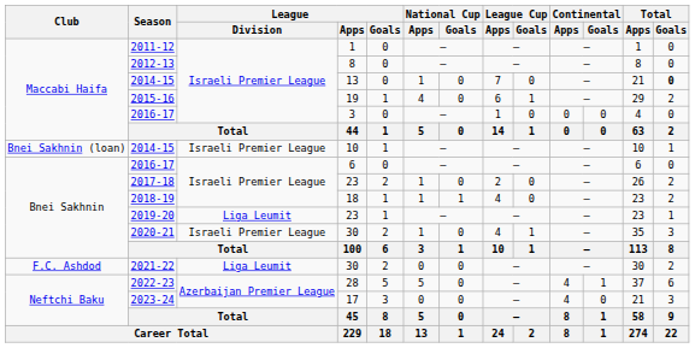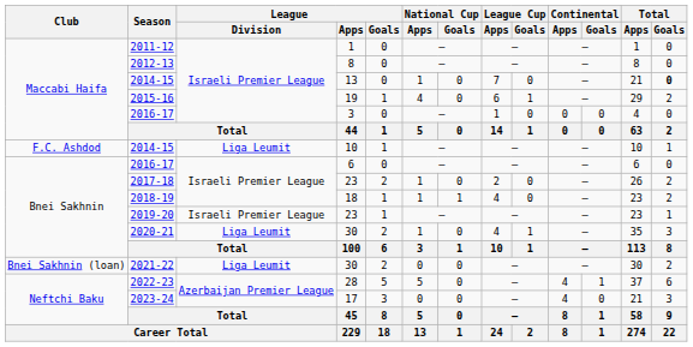 <table class="wikitable" border="1" style="text-align: center;">
 <tr>
 <th rowspan="2">Club</th>
 <th rowspan="2">Season</th>
 <th colspan="3">League</th>
 <th colspan="2">National Cup</th>
 <th colspan="2">League Cup</th>
 <th colspan="2">Continental</th>
 <th colspan="2">Total</th>
 </tr>
 <tr>
 <th>Division</th>
 <th>Apps</th>
 <th>Goals</th>
 <th>Apps</th>
 <th>Goals</th>
 <th>Apps</th>
 <th>Goals</th>
 <th>Apps</th>
 <th>Goals</th>
 <th>Apps</th>
 <th>Goals</th>
 </tr>
 <tr>
 <td rowspan="6"><a href='#'>Maccabi Haifa</a></td>
 <td><a href='#'>2011-12</a></td>
 <td rowspan="5"><a href='#'>Israeli Premier League</a></td>
 <td>1</td>
 <td>0</td>
 <td colspan="2">—</td>
 <td colspan="2">—</td>
 <td colspan="2">—</td>
 <td>1</td>
 <td>0</td>
 </tr>
 <tr>
 <td><a href='#'>2012-13</a></td>
 <td>8</td>
 <td>0</td>
 <td colspan="2">—</td>
 <td colspan="2">—</td>
 <td colspan="2">—</td>
 <td>8</td>
 <td>0</td>
 </tr>
 <tr>
 <td><a href='#'>2014-15</a></td>
 <td>13</td>
 <td>0</td>
 <td>1</td>
 <td>0</td>
 <td>7</td>
 <td>0</td>
 <td colspan="2">—</td>
 <td>21</td>
 <td><strong>0</strong></td>
 </tr>
 <tr>
 <td><a href='#'>2015-16</a></td>
 <td>19</td>
 <td>1</td>
 <td>4</td>
 <td>0</td>
 <td>6</td>
 <td>1</td>
 <td colspan="2">—</td>
 <td>29</td>
 <td>2</td>
 </tr>
 <tr>
 <td><a href='#'>2016-17</a></td>
 <td>3</td>
 <td>0</td>
 <td colspan="2">—</td>
 <td>1</td>
 <td>0</td>
 <td>0</td>
 <td>0</td>
 <td>4</td>
 <td>0</td>
 </tr>
 <tr>
 <th colspan="2">Total</th>
 <th>44</th>
 <th>1</th>
 <th>5</th>
 <th>0</th>
 <th>14</th>
 <th>1</th>
 <th>0</th>
 <th>0</th>
 <th>63</th>
 <th>2</th>
 </tr>
 <tr>
-<td><a href='#'>Bnei Sakhnin</a> (loan)</td>
+<td><a href='#'>F.C. Ashdod</a></td>
 <td><a href='#'>2014-15</a></td>
-<td>Israeli Premier League</td>
+<td><a href='#'>Liga Leumit</a></td>
 <td>10</td>
 <td>1</td>
 <td colspan="2">—</td>
 <td colspan="2">—</td>
 <td colspan="2">—</td>
 <td>10</td>
 <td>1</td>
 </tr>
 <tr>
 <td rowspan="6">Bnei Sakhnin</td>
 <td><a href='#'>2016-17</a></td>
 <td rowspan="3">Israeli Premier League</td>
 <td>6</td>
 <td>0</td>
 <td colspan="2">—</td>
 <td colspan="2">—</td>
 <td colspan="2">—</td>
 <td>6</td>
 <td>0</td>
 </tr>
 <tr>
 <td><a href='#'>2017-18</a></td>
 <td>23</td>
 <td>2</td>
 <td>1</td>
 <td>0</td>
 <td>2</td>
 <td>0</td>
 <td colspan="2">—</td>
 <td>26</td>
 <td>2</td>
 </tr>
 <tr>
 <td><a href='#'>2018-19</a></td>
 <td>18</td>
 <td>1</td>
 <td>1</td>
 <td>1</td>
 <td>4</td>
 <td>0</td>
 <td colspan="2">—</td>
 <td>23</td>
 <td>2</td>
 </tr>
 <tr>
 <td><a href='#'>2019-20</a></td>
-<td><a href='#'>Liga Leumit</a></td>
+<td>Israeli Premier League</td>
 <td>23</td>
 <td>1</td>
 <td colspan="2">—</td>
 <td colspan="2">—</td>
 <td colspan="2">—</td>
 <td>23</td>
 <td>1</td>
 </tr>
 <tr>
 <td><a href='#'>2020-21</a></td>
-<td>Israeli Premier League</td>
+<td><a href='#'>Liga Leumit</a></td>
 <td>30</td>
 <td>2</td>
 <td>1</td>
 <td>0</td>
 <td>4</td>
 <td>1</td>
 <td colspan="2">—</td>
 <td>35</td>
 <td>3</td>
 </tr>
 <tr>
 <th colspan="2">Total</th>
 <th>100</th>
 <th>6</th>
 <th>3</th>
 <th>1</th>
 <th>10</th>
 <th>1</th>
 <th colspan="2">—</th>
 <th>113</th>
 <th>8</th>
 </tr>
 <tr>
-<td><a href='#'>F.C. Ashdod</a></td>
+<td><a href='#'>Bnei Sakhnin</a> (loan)</td>
 <td><a href='#'>2021-22</a></td>
 <td><a href='#'>Liga Leumit</a></td>
 <td>30</td>
 <td>2</td>
 <td>0</td>
 <td>0</td>
 <td colspan="2">—</td>
 <td colspan="2">—</td>
 <td>30</td>
 <td>2</td>
 </tr>
 <tr>
 <td rowspan="3"><a href='#'>Neftchi Baku</a></td>
 <td><a href='#'>2022-23</a></td>
 <td rowspan="2"><a href='#'>Azerbaijan Premier League</a></td>
 <td>28</td>
 <td>5</td>
 <td>5</td>
 <td>0</td>
 <td colspan="2">—</td>
 <td>4</td>
 <td>1</td>
 <td>37</td>
 <td>6</td>
 </tr>
 <tr>
 <td><a href='#'>2023-24</a></td>
 <td>17</td>
 <td>3</td>
 <td>0</td>
 <td>0</td>
 <td colspan="2">—</td>
 <td>4</td>
 <td>0</td>
 <td>21</td>
 <td>3</td>
 </tr>
 <tr>
 <th colspan="2">Total</th>
 <th>45</th>
 <th>8</th>
 <th>5</th>
 <th>0</th>
 <th colspan="2">—</th>
 <th>8</th>
 <th>1</th>
 <th>58</th>
 <th>9</th>
 </tr>
 <tr>
 <th colspan="3">Career Total</th>
 <th>229</th>
 <th>18</th>
 <th>13</th>
 <th>1</th>
 <th>24</th>
 <th>2</th>
 <th>8</th>
 <th>1</th>
 <th>274</th>
 <th>22</th>
 </tr>
 </table>
